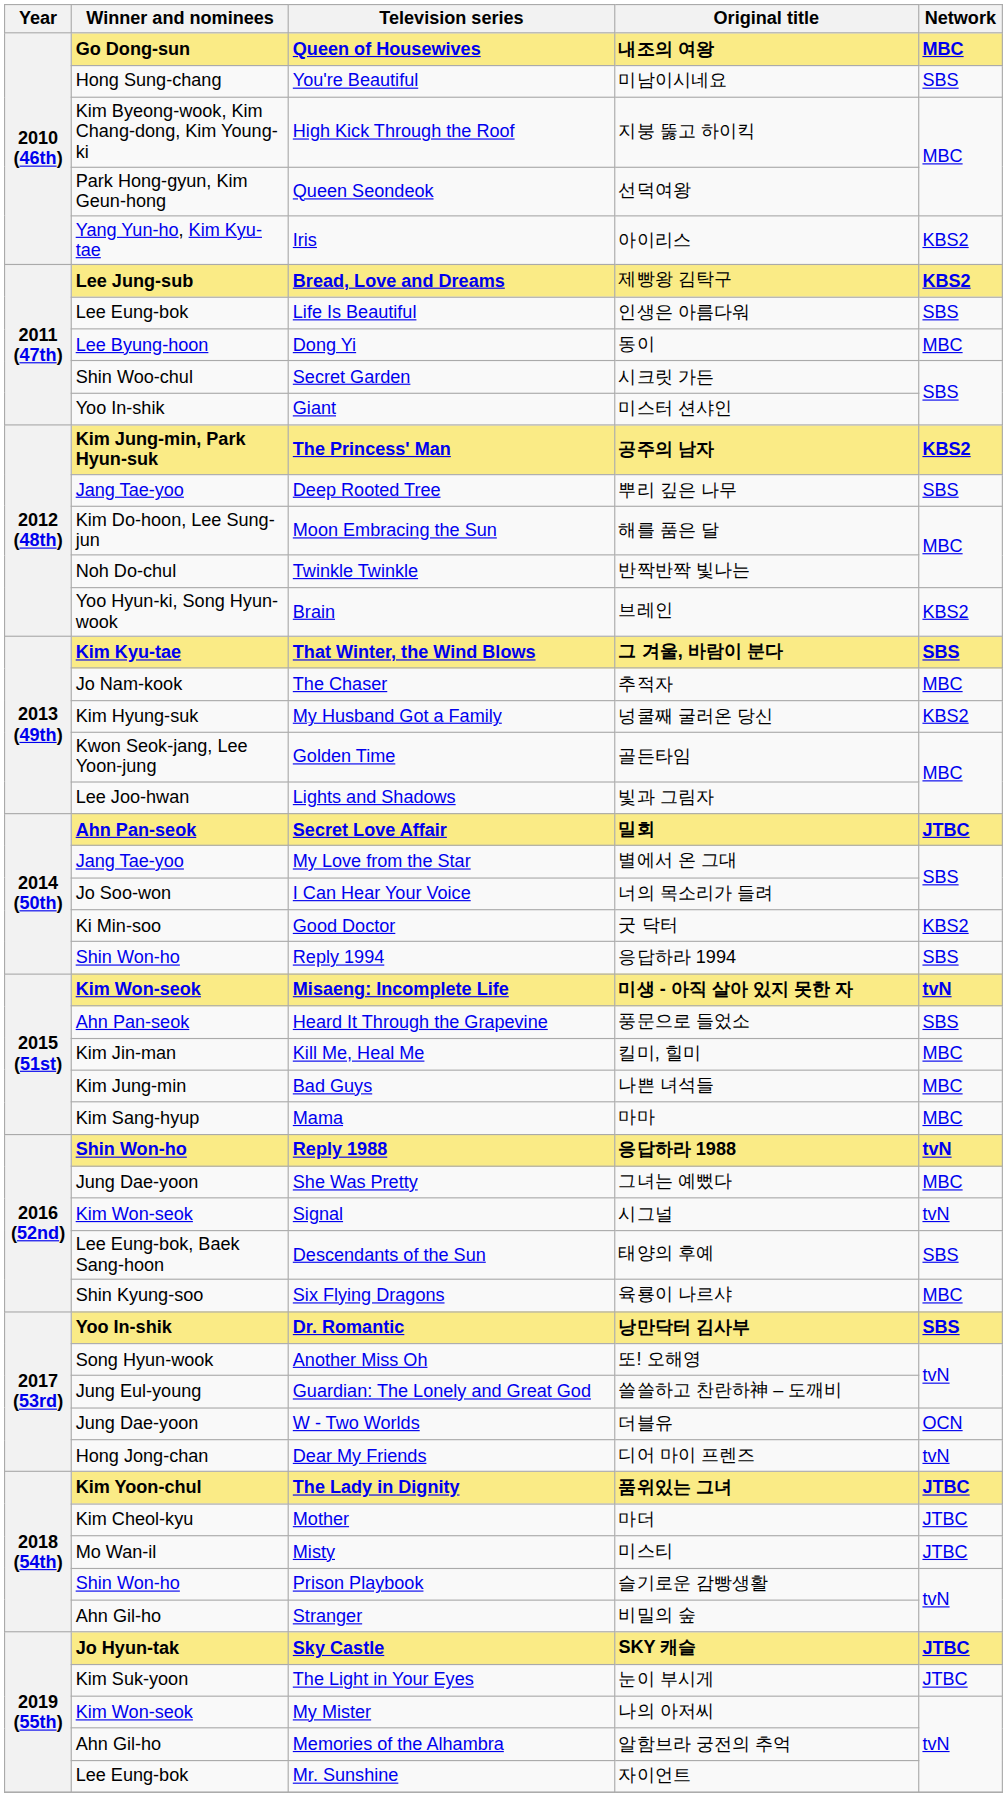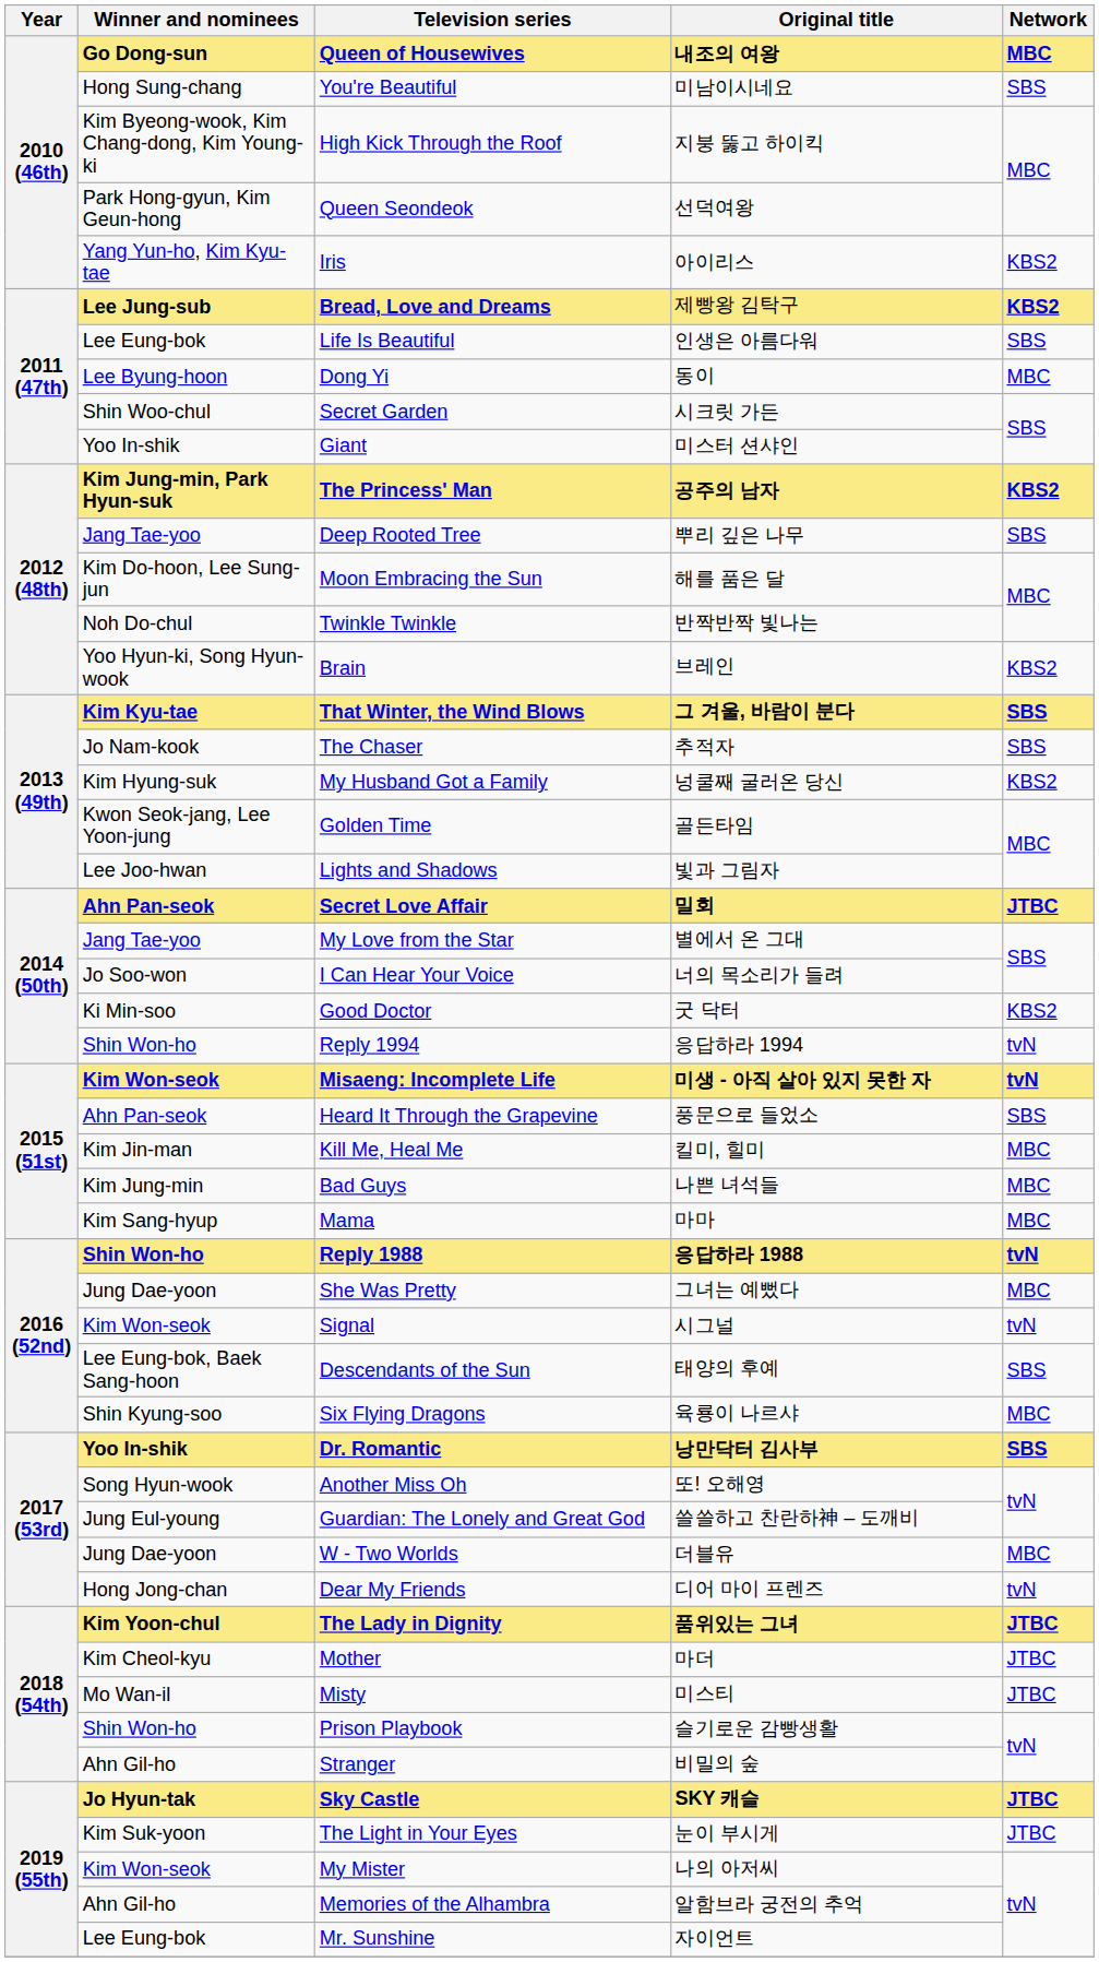 <table class="wikitable" style="width:100%;" cellpadding="6">
 <tr>
 <th style="width:5%;">Year</th>
 <th style="width:20%;">Winner and nominees</th>
 <th style="width:30%;">Television series</th>
 <th style="width:28%;">Original title</th>
 <th style="width:5%;">Network</th>
 </tr>
 <tr>
 <th rowspan="5">2010<br>(<a href='#'>46th</a>)</th>
 <td style="background:#FAEB86;"><strong>Go Dong-sun </strong></td>
 <td style="background:#FAEB86;"><strong><a href='#'>Queen of Housewives</a></strong></td>
 <td style="background:#FAEB86;"><strong>내조의 여왕</strong></td>
 <td style="background:#FAEB86;"><strong><a href='#'>MBC</a></strong></td>
 </tr>
 <tr>
 <td>Hong Sung-chang</td>
 <td><a href='#'>You're Beautiful</a></td>
 <td>미남이시네요</td>
 <td><a href='#'>SBS</a></td>
 </tr>
 <tr>
 <td>Kim Byeong-wook, Kim Chang-dong, Kim Young-ki</td>
 <td><a href='#'>High Kick Through the Roof</a></td>
 <td>지붕 뚫고 하이킥</td>
 <td rowspan="2"><a href='#'>MBC</a></td>
 </tr>
 <tr>
 <td>Park Hong-gyun, Kim Geun-hong</td>
 <td><a href='#'>Queen Seondeok</a></td>
 <td>선덕여왕</td>
 </tr>
 <tr>
 <td><a href='#'>Yang Yun-ho</a>, <a href='#'>Kim Kyu-tae</a></td>
 <td><a href='#'>Iris</a></td>
 <td>아이리스</td>
 <td><a href='#'>KBS2</a></td>
 </tr>
 <tr>
 <th rowspan="5">2011<br>(<a href='#'>47th</a>)</th>
 <td style="background:#FAEB86;"><strong>Lee Jung-sub </strong></td>
 <td style="background:#FAEB86;"><strong><a href='#'>Bread, Love and Dreams</a></strong></td>
 <td style="background:#FAEB86;">제빵왕 김탁구</td>
 <td style="background:#FAEB86;"><strong><a href='#'>KBS2</a></strong></td>
 </tr>
 <tr>
 <td>Lee Eung-bok</td>
 <td><a href='#'>Life Is Beautiful</a></td>
 <td>인생은 아름다워</td>
 <td><a href='#'>SBS</a></td>
 </tr>
 <tr>
 <td><a href='#'>Lee Byung-hoon</a></td>
 <td><a href='#'>Dong Yi</a></td>
 <td>동이</td>
 <td><a href='#'>MBC</a></td>
 </tr>
 <tr>
 <td>Shin Woo-chul</td>
 <td><a href='#'>Secret Garden</a></td>
 <td>시크릿 가든</td>
 <td rowspan="2"><a href='#'>SBS</a></td>
 </tr>
 <tr>
 <td>Yoo In-shik</td>
 <td><a href='#'>Giant</a></td>
 <td>미스터 션샤인</td>
 </tr>
 <tr>
 <th rowspan="5">2012<br>(<a href='#'>48th</a>)</th>
 <td style="background:#FAEB86;"><strong>Kim Jung-min, Park Hyun-suk </strong></td>
 <td style="background:#FAEB86;"><strong><a href='#'>The Princess' Man</a></strong></td>
 <td style="background:#FAEB86;"><strong>공주의 남자</strong></td>
 <td style="background:#FAEB86;"><strong><a href='#'>KBS2</a></strong></td>
 </tr>
 <tr>
 <td><a href='#'>Jang Tae-yoo</a></td>
 <td><a href='#'>Deep Rooted Tree</a></td>
 <td>뿌리 깊은 나무</td>
 <td><a href='#'>SBS</a></td>
 </tr>
 <tr>
 <td>Kim Do-hoon, Lee Sung-jun</td>
 <td><a href='#'>Moon Embracing the Sun</a></td>
 <td>해를 품은 달</td>
 <td rowspan="2"><a href='#'>MBC</a></td>
 </tr>
 <tr>
 <td>Noh Do-chul</td>
 <td><a href='#'>Twinkle Twinkle</a></td>
 <td>반짝반짝 빛나는</td>
 </tr>
 <tr>
 <td>Yoo Hyun-ki, Song Hyun-wook</td>
 <td><a href='#'>Brain</a></td>
 <td>브레인</td>
 <td><a href='#'>KBS2</a></td>
 </tr>
 <tr>
 <th rowspan="5">2013<br>(<a href='#'>49th</a>)</th>
 <td style="background:#FAEB86;"><strong><a href='#'>Kim Kyu-tae</a> </strong></td>
 <td style="background:#FAEB86;"><strong><a href='#'>That Winter, the Wind Blows</a></strong></td>
 <td style="background:#FAEB86;"><strong>그 겨울, 바람이 분다</strong></td>
 <td style="background:#FAEB86;"><strong><a href='#'>SBS</a></strong></td>
 </tr>
 <tr>
 <td>Jo Nam-kook</td>
 <td><a href='#'>The Chaser</a></td>
 <td>추적자</td>
-<td><a href='#'>MBC</a></td>
+<td><a href='#'>SBS</a></td>
 </tr>
 <tr>
 <td>Kim Hyung-suk</td>
 <td><a href='#'>My Husband Got a Family</a></td>
 <td>넝쿨째 굴러온 당신</td>
 <td><a href='#'>KBS2</a></td>
 </tr>
 <tr>
 <td>Kwon Seok-jang, Lee Yoon-jung</td>
 <td><a href='#'>Golden Time</a></td>
 <td>골든타임</td>
 <td rowspan="2"><a href='#'>MBC</a></td>
 </tr>
 <tr>
 <td>Lee Joo-hwan</td>
 <td><a href='#'>Lights and Shadows</a></td>
 <td>빛과 그림자</td>
 </tr>
 <tr>
 <th rowspan="5">2014<br>(<a href='#'>50th</a>)</th>
 <td style="background:#FAEB86;"><strong><a href='#'>Ahn Pan-seok</a> </strong></td>
 <td style="background:#FAEB86;"><strong><a href='#'>Secret Love Affair</a></strong></td>
 <td style="background:#FAEB86;"><strong>밀회</strong></td>
 <td style="background:#FAEB86;"><strong><a href='#'>JTBC</a></strong></td>
 </tr>
 <tr>
 <td><a href='#'>Jang Tae-yoo</a></td>
 <td><a href='#'>My Love from the Star</a></td>
 <td>별에서 온 그대</td>
 <td rowspan="2"><a href='#'>SBS</a></td>
 </tr>
 <tr>
 <td>Jo Soo-won</td>
 <td><a href='#'>I Can Hear Your Voice</a></td>
 <td>너의 목소리가 들려</td>
 </tr>
 <tr>
 <td>Ki Min-soo</td>
 <td><a href='#'>Good Doctor</a></td>
 <td>굿 닥터</td>
 <td><a href='#'>KBS2</a></td>
 </tr>
 <tr>
 <td><a href='#'>Shin Won-ho</a></td>
 <td><a href='#'>Reply 1994</a></td>
 <td>응답하라 1994</td>
-<td><a href='#'>SBS</a></td>
+<td><a href='#'>tvN</a></td>
 </tr>
 <tr>
 <th rowspan="5">2015<br>(<a href='#'>51st</a>)</th>
 <td style="background:#FAEB86;"><strong><a href='#'>Kim Won-seok</a> </strong></td>
 <td style="background:#FAEB86;"><strong><a href='#'>Misaeng: Incomplete Life</a></strong></td>
 <td style="background:#FAEB86;"><strong>미생 - 아직 살아 있지 못한 자</strong></td>
 <td style="background:#FAEB86;"><strong><a href='#'>tvN</a></strong></td>
 </tr>
 <tr>
 <td><a href='#'>Ahn Pan-seok</a></td>
 <td><a href='#'>Heard It Through the Grapevine</a></td>
 <td>풍문으로 들었소</td>
 <td><a href='#'>SBS</a></td>
 </tr>
 <tr>
 <td>Kim Jin-man</td>
 <td><a href='#'>Kill Me, Heal Me</a></td>
 <td>킬미, 힐미</td>
 <td><a href='#'>MBC</a></td>
 </tr>
 <tr>
 <td>Kim Jung-min</td>
 <td><a href='#'>Bad Guys</a></td>
 <td>나쁜 녀석들</td>
 <td><a href='#'>MBC</a></td>
 </tr>
 <tr>
 <td>Kim Sang-hyup</td>
 <td><a href='#'>Mama</a></td>
 <td>마마</td>
 <td><a href='#'>MBC</a></td>
 </tr>
 <tr>
 <th rowspan="5">2016<br>(<a href='#'>52nd</a>)</th>
 <td style="background:#FAEB86;"><strong><a href='#'>Shin Won-ho</a> </strong></td>
 <td style="background:#FAEB86;"><strong><a href='#'>Reply 1988</a></strong></td>
 <td style="background:#FAEB86;"><strong>응답하라 1988</strong></td>
 <td style="background:#FAEB86;"><strong><a href='#'>tvN</a></strong></td>
 </tr>
 <tr>
 <td>Jung Dae-yoon</td>
 <td><a href='#'>She Was Pretty</a></td>
 <td>그녀는 예뻤다</td>
 <td><a href='#'>MBC</a></td>
 </tr>
 <tr>
 <td><a href='#'>Kim Won-seok</a></td>
 <td><a href='#'>Signal</a></td>
 <td>시그널</td>
 <td><a href='#'>tvN</a></td>
 </tr>
 <tr>
 <td>Lee Eung-bok, Baek Sang-hoon</td>
 <td><a href='#'>Descendants of the Sun</a></td>
 <td>태양의 후예</td>
 <td><a href='#'>SBS</a></td>
 </tr>
 <tr>
 <td>Shin Kyung-soo</td>
 <td><a href='#'>Six Flying Dragons</a></td>
 <td>육룡이 나르샤</td>
 <td><a href='#'>MBC</a></td>
 </tr>
 <tr>
 <th rowspan="5">2017<br>(<a href='#'>53rd</a>)</th>
 <td style="background:#FAEB86;"><strong>Yoo In-shik </strong></td>
 <td style="background:#FAEB86;"><strong><a href='#'>Dr. Romantic</a></strong></td>
 <td style="background:#FAEB86;"><strong>낭만닥터 김사부</strong></td>
 <td style="background:#FAEB86;"><strong><a href='#'>SBS</a></strong></td>
 </tr>
 <tr>
 <td>Song Hyun-wook</td>
 <td><a href='#'>Another Miss Oh</a></td>
 <td>또! 오해영</td>
 <td rowspan="2"><a href='#'>tvN</a></td>
 </tr>
 <tr>
 <td>Jung Eul-young</td>
 <td><a href='#'>Guardian: The Lonely and Great God</a></td>
 <td>쓸쓸하고 찬란하神 – 도깨비</td>
 </tr>
 <tr>
 <td>Jung Dae-yoon</td>
 <td><a href='#'>W - Two Worlds</a></td>
 <td>더블유</td>
-<td><a href='#'>OCN</a></td>
+<td><a href='#'>MBC</a></td>
 </tr>
 <tr>
 <td>Hong Jong-chan</td>
 <td><a href='#'>Dear My Friends</a></td>
 <td>디어 마이 프렌즈</td>
 <td><a href='#'>tvN</a></td>
 </tr>
 <tr>
 <th rowspan="5">2018<br>(<a href='#'>54th</a>)</th>
 <td style="background:#FAEB86;"><strong>Kim Yoon-chul </strong></td>
 <td style="background:#FAEB86;"><strong><a href='#'>The Lady in Dignity</a></strong></td>
 <td style="background:#FAEB86;"><strong>품위있는 그녀</strong></td>
 <td style="background:#FAEB86;"><strong><a href='#'>JTBC</a></strong></td>
 </tr>
 <tr>
 <td>Kim Cheol-kyu</td>
 <td><a href='#'>Mother</a></td>
 <td>마더</td>
 <td><a href='#'>JTBC</a></td>
 </tr>
 <tr>
 <td>Mo Wan-il</td>
 <td><a href='#'>Misty</a></td>
 <td>미스티</td>
 <td><a href='#'>JTBC</a></td>
 </tr>
 <tr>
 <td><a href='#'>Shin Won-ho</a></td>
 <td><a href='#'>Prison Playbook</a></td>
 <td>슬기로운 감빵생활</td>
 <td rowspan="2"><a href='#'>tvN</a></td>
 </tr>
 <tr>
 <td>Ahn Gil-ho</td>
 <td><a href='#'>Stranger</a></td>
 <td>비밀의 숲</td>
 </tr>
 <tr>
 <th rowspan="5">2019<br>(<a href='#'>55th</a>)</th>
 <td style="background:#FAEB86;"><strong>Jo Hyun-tak </strong></td>
 <td style="background:#FAEB86;"><strong><a href='#'>Sky Castle</a></strong></td>
 <td style="background:#FAEB86;"><strong>SKY 캐슬</strong></td>
 <td style="background:#FAEB86;"><strong><a href='#'>JTBC</a></strong></td>
 </tr>
 <tr>
 <td>Kim Suk-yoon</td>
 <td><a href='#'>The Light in Your Eyes</a></td>
 <td>눈이 부시게</td>
 <td><a href='#'>JTBC</a></td>
 </tr>
 <tr>
 <td><a href='#'>Kim Won-seok</a></td>
 <td><a href='#'>My Mister</a></td>
 <td>나의 아저씨</td>
 <td rowspan="3"><a href='#'>tvN</a></td>
 </tr>
 <tr>
 <td>Ahn Gil-ho</td>
 <td><a href='#'>Memories of the Alhambra</a></td>
 <td>알함브라 궁전의 추억</td>
 </tr>
 <tr>
 <td>Lee Eung-bok</td>
 <td><a href='#'>Mr. Sunshine</a></td>
 <td>자이언트</td>
 </tr>
 <tr>
 </tr>
 </table>
